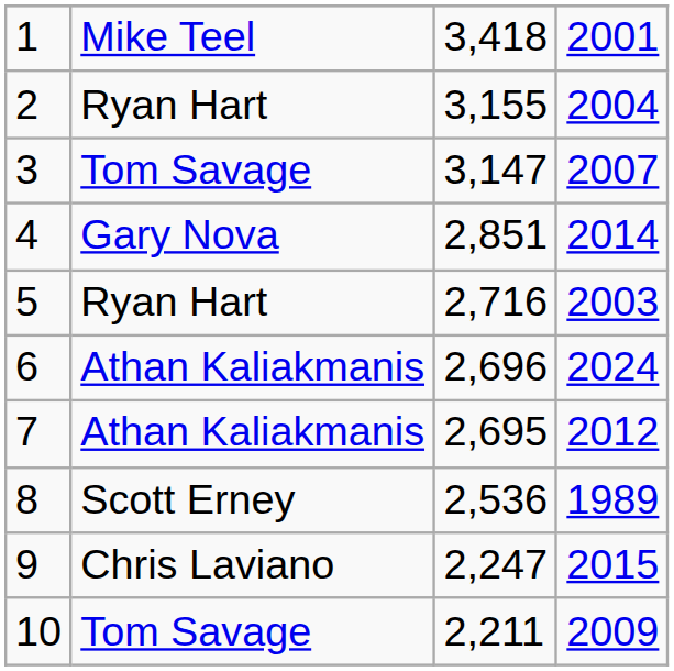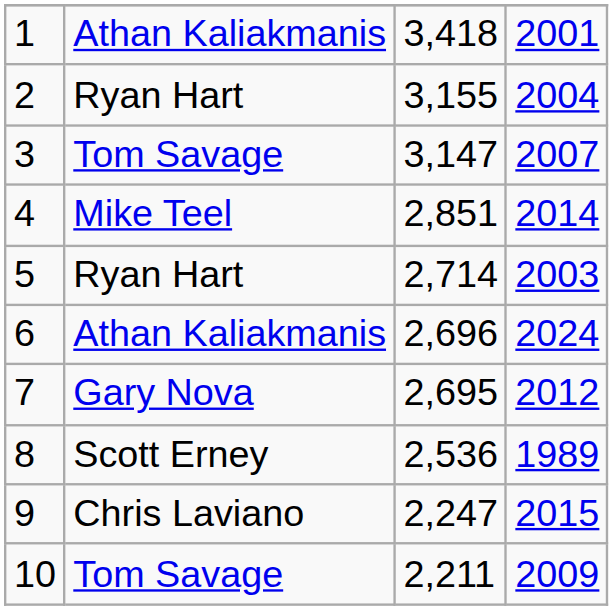 <table class="wikitable">
 <tr>
 </tr>
 <tr>
 <td>1</td>
-<td><a href='#'>Mike Teel</a></td>
+<td><a href='#'>Athan Kaliakmanis</a></td>
 <td>3,418</td>
 <td><a href='#'>2001</a></td>
 </tr>
 <tr>
 <td>2</td>
 <td>Ryan Hart</td>
 <td>3,155</td>
 <td><a href='#'>2004</a></td>
 </tr>
 <tr>
 <td>3</td>
 <td><a href='#'>Tom Savage</a></td>
 <td>3,147</td>
 <td><a href='#'>2007</a></td>
 </tr>
 <tr>
 <td>4</td>
-<td><a href='#'>Gary Nova</a></td>
+<td><a href='#'>Mike Teel</a></td>
 <td>2,851</td>
 <td><a href='#'>2014</a></td>
 </tr>
 <tr>
 <td>5</td>
 <td>Ryan Hart</td>
-<td>2,716</td>
+<td>2,714</td>
 <td><a href='#'>2003</a></td>
 </tr>
 <tr>
 <td>6</td>
 <td><a href='#'>Athan Kaliakmanis</a></td>
 <td>2,696</td>
 <td><a href='#'>2024</a></td>
 </tr>
 <tr>
 <td>7</td>
-<td><a href='#'>Athan Kaliakmanis</a></td>
+<td><a href='#'>Gary Nova</a></td>
 <td>2,695</td>
 <td><a href='#'>2012</a></td>
 </tr>
 <tr>
 <td>8</td>
 <td>Scott Erney</td>
 <td>2,536</td>
 <td><a href='#'>1989</a></td>
 </tr>
 <tr>
 <td>9</td>
 <td>Chris Laviano</td>
 <td>2,247</td>
 <td><a href='#'>2015</a></td>
 </tr>
 <tr>
 <td>10</td>
 <td><a href='#'>Tom Savage</a></td>
 <td>2,211</td>
 <td><a href='#'>2009</a></td>
 </tr>
 </table>
